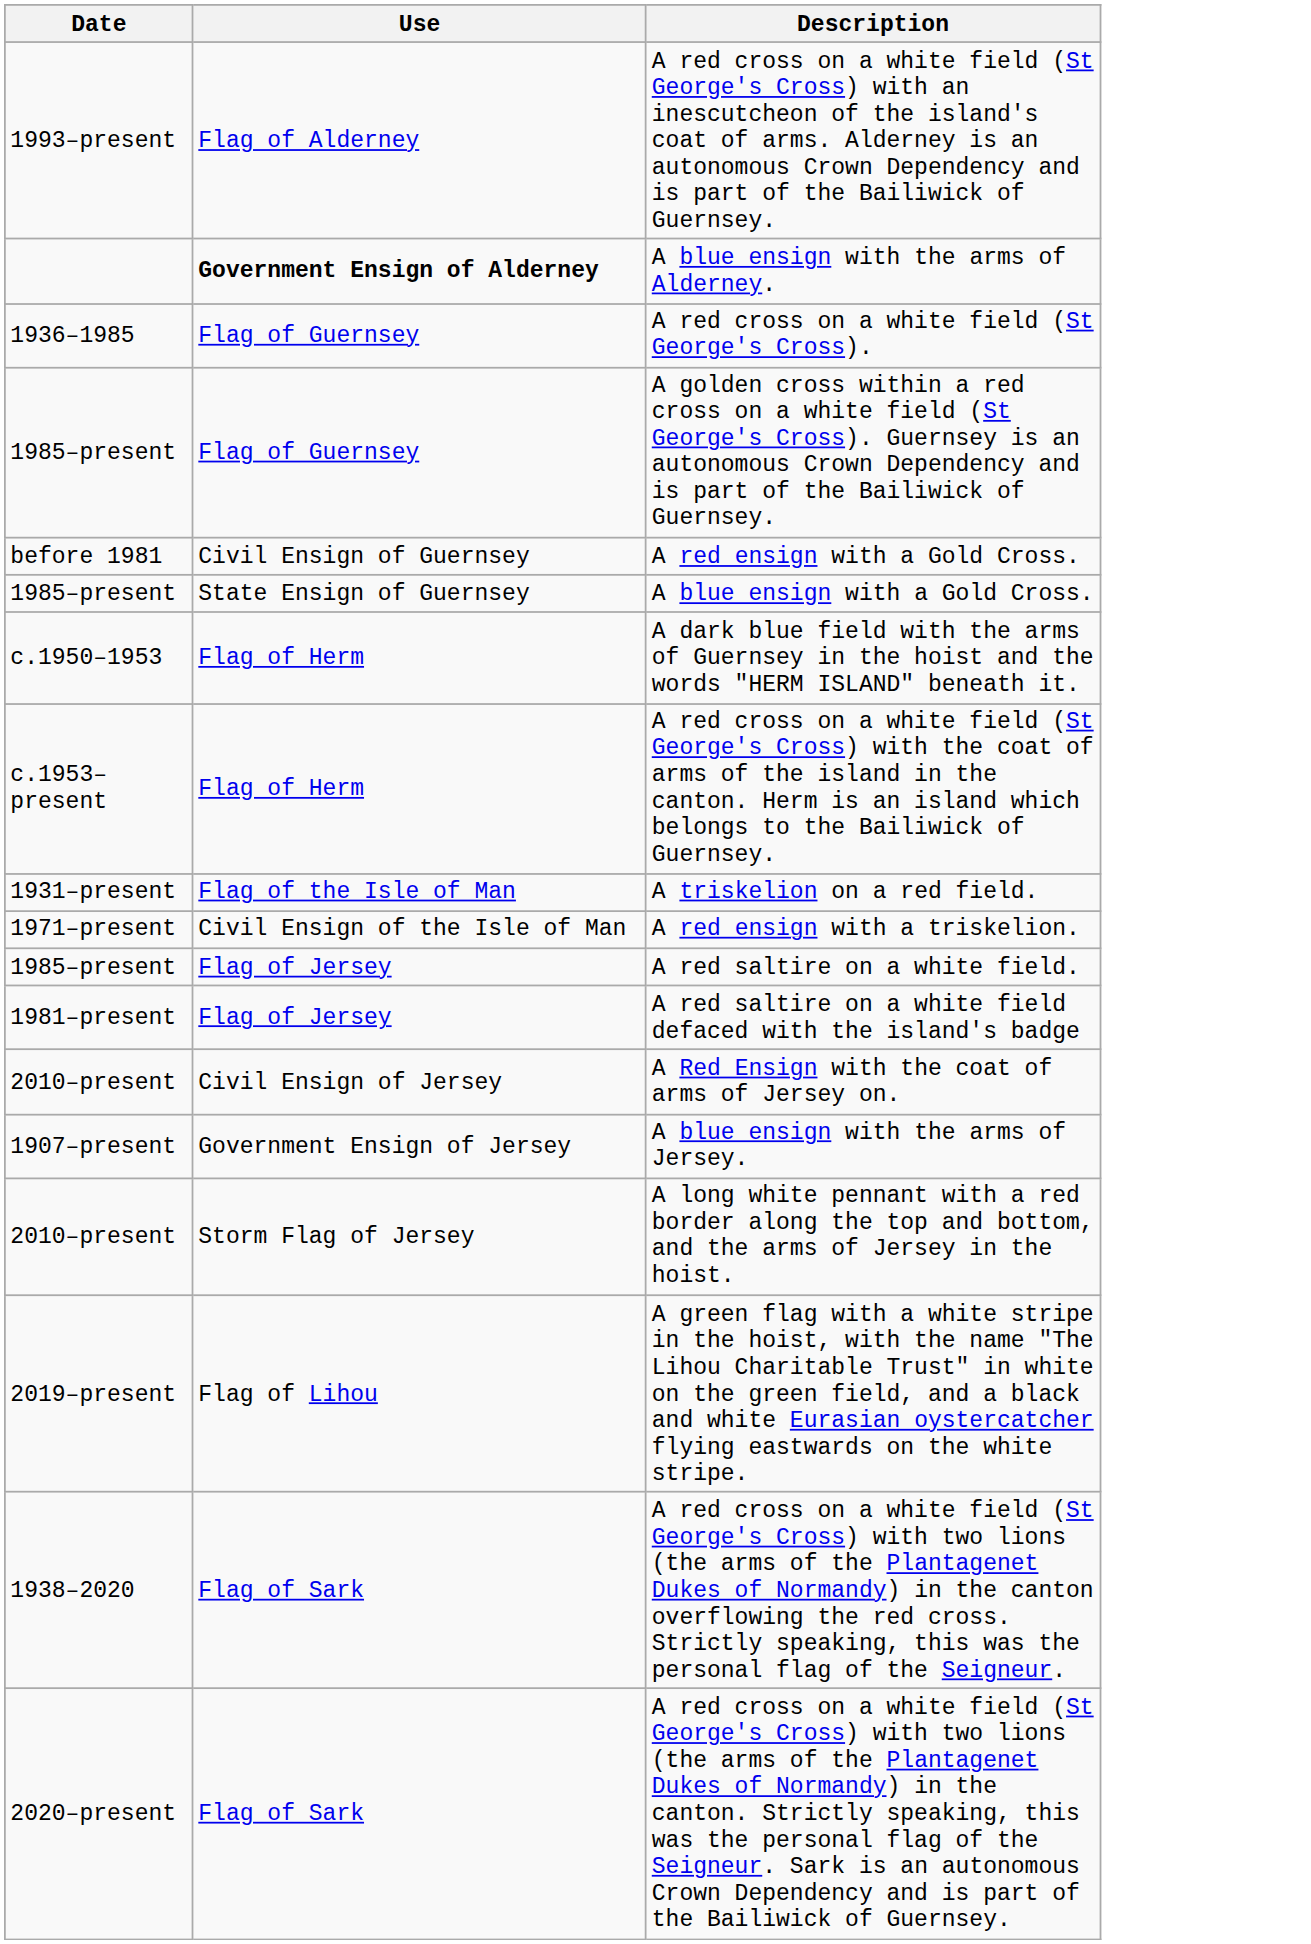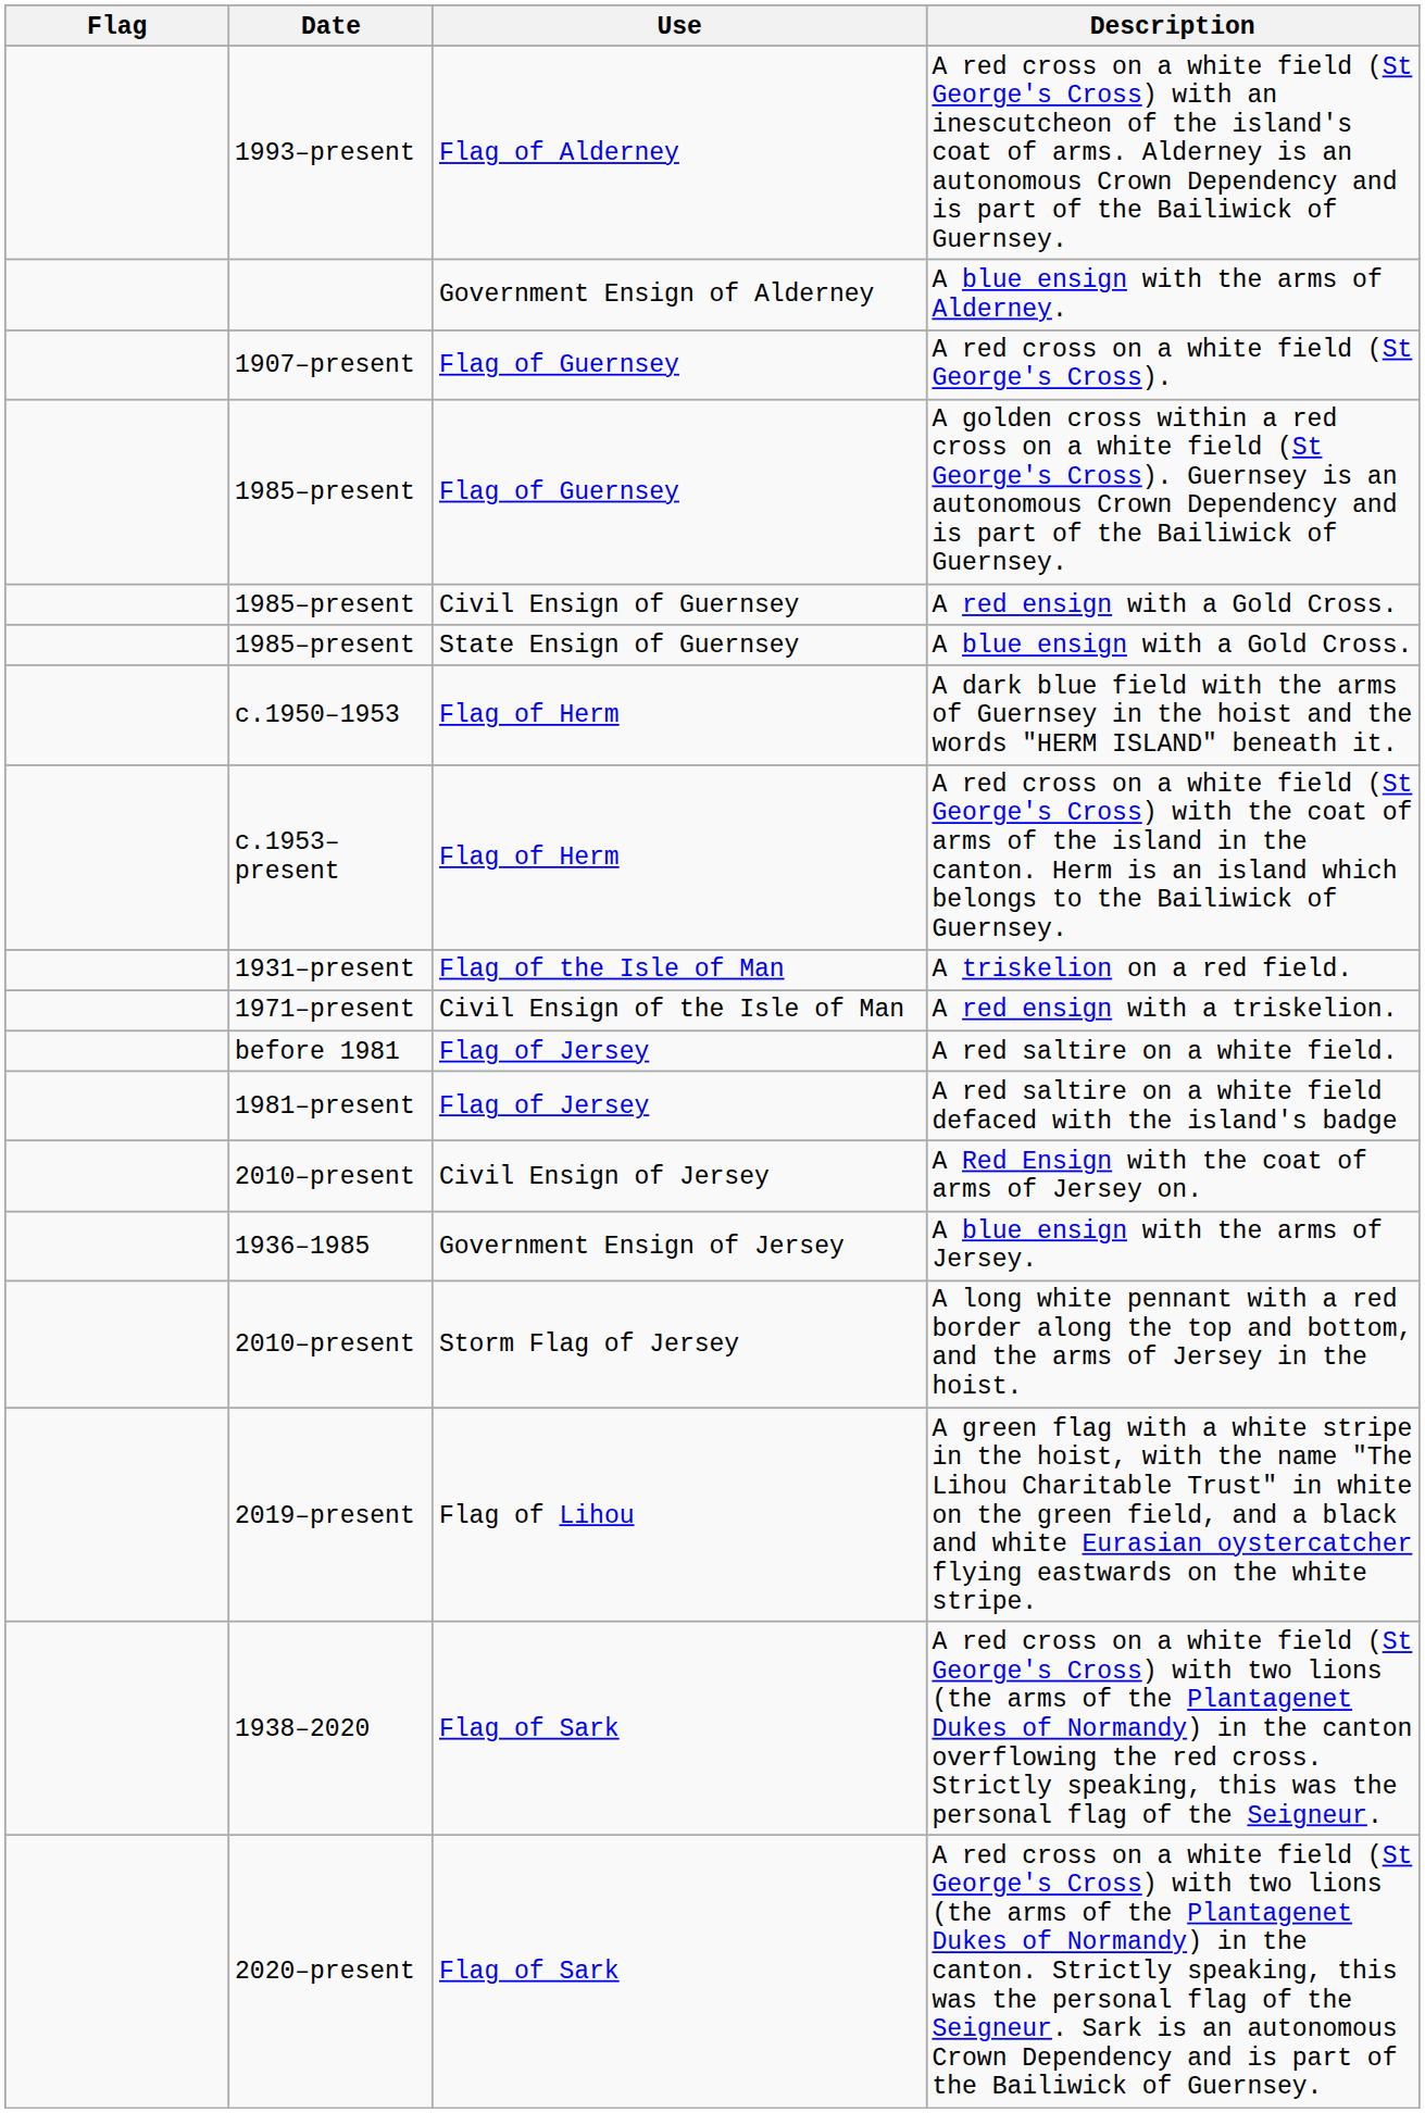 <table class="wikitable">
 <tr style="background:#efefef;">
+<th style="width:110px;">Flag</th>
 <th style="width:100px;">Date</th>
 <th style="width:250px;">Use</th>
 <th style="width:250px;">Description</th>
 </tr>
 <tr>
+<td></td>
 <td>1993–present</td>
 <td><a href='#'>Flag of Alderney</a></td>
 <td>A red cross on a white field (<a href='#'>St George's Cross</a>) with an inescutcheon of the island's coat of arms. Alderney is an autonomous Crown Dependency and is part of the Bailiwick of Guernsey.</td>
 </tr>
 <tr>
 <td></td>
-<td><strong>Government Ensign of Alderney</strong></td>
+<td></td>
+<td>Government Ensign of Alderney</td>
 <td>A <a href='#'>blue ensign</a> with the arms of <a href='#'>Alderney</a>.</td>
 </tr>
 <tr>
-<td>1936–1985</td>
+<td></td>
+<td>1907–present</td>
 <td><a href='#'>Flag of Guernsey</a></td>
 <td>A red cross on a white field (<a href='#'>St George's Cross</a>).</td>
 </tr>
 <tr>
+<td></td>
 <td>1985–present</td>
 <td><a href='#'>Flag of Guernsey</a></td>
 <td>A golden cross within a red cross on a white field (<a href='#'>St George's Cross</a>). Guernsey is an autonomous Crown Dependency and is part of the Bailiwick of Guernsey.</td>
 </tr>
 <tr>
-<td>before 1981</td>
+<td></td>
+<td>1985–present</td>
 <td>Civil Ensign of Guernsey</td>
 <td>A <a href='#'>red ensign</a> with a Gold Cross.</td>
 </tr>
 <tr>
+<td></td>
 <td>1985–present</td>
 <td>State Ensign of Guernsey</td>
 <td>A <a href='#'>blue ensign</a> with a Gold Cross.</td>
 </tr>
 <tr>
+<td></td>
 <td>c.1950–1953</td>
 <td><a href='#'>Flag of Herm</a></td>
 <td>A dark blue field with the arms of Guernsey in the hoist and the words "HERM ISLAND" beneath it.</td>
 </tr>
 <tr>
+<td></td>
 <td>c.1953–present</td>
 <td><a href='#'>Flag of Herm</a></td>
 <td>A red cross on a white field (<a href='#'>St George's Cross</a>) with the coat of arms of the island in the canton. Herm is an island which belongs to the Bailiwick of Guernsey.</td>
 </tr>
 <tr>
+<td></td>
 <td>1931–present</td>
 <td><a href='#'>Flag of the Isle of Man</a></td>
 <td>A <a href='#'>triskelion</a> on a red field.</td>
 </tr>
 <tr>
+<td></td>
 <td>1971–present</td>
 <td>Civil Ensign of the Isle of Man</td>
 <td>A <a href='#'>red ensign</a> with a triskelion.</td>
 </tr>
 <tr>
-<td>1985–present</td>
+<td></td>
+<td>before 1981</td>
 <td><a href='#'>Flag of Jersey</a></td>
 <td>A red saltire on a white field.</td>
 </tr>
 <tr>
+<td></td>
 <td>1981–present</td>
 <td><a href='#'>Flag of Jersey</a></td>
 <td>A red saltire on a white field defaced with the island's badge</td>
 </tr>
 <tr>
+<td></td>
 <td>2010–present</td>
 <td>Civil Ensign of Jersey</td>
 <td>A <a href='#'>Red Ensign</a> with the coat of arms of Jersey on.</td>
 </tr>
 <tr>
-<td>1907–present</td>
+<td></td>
+<td>1936–1985</td>
 <td>Government Ensign of Jersey</td>
 <td>A <a href='#'>blue ensign</a> with the arms of Jersey.</td>
 </tr>
 <tr>
+<td></td>
 <td>2010–present</td>
 <td>Storm Flag of Jersey</td>
 <td>A long white pennant with a red border along the top and bottom, and the arms of Jersey in the hoist.</td>
 </tr>
 <tr>
+<td></td>
 <td>2019–present</td>
 <td>Flag of <a href='#'>Lihou</a></td>
 <td>A green flag with a white stripe in the hoist, with the name "The Lihou Charitable Trust" in white on the green field, and a black and white <a href='#'>Eurasian oystercatcher</a> flying eastwards on the white stripe.</td>
 </tr>
 <tr>
+<td></td>
 <td>1938–2020</td>
 <td><a href='#'>Flag of Sark</a></td>
 <td>A red cross on a white field (<a href='#'>St George's Cross</a>) with two lions (the arms of the <a href='#'>Plantagenet</a> <a href='#'>Dukes of Normandy</a>) in the canton overflowing the red cross. Strictly speaking, this was the personal flag of the <a href='#'>Seigneur</a>.</td>
 </tr>
 <tr>
+<td></td>
 <td>2020–present</td>
 <td><a href='#'>Flag of Sark</a></td>
 <td>A red cross on a white field (<a href='#'>St George's Cross</a>) with two lions (the arms of the <a href='#'>Plantagenet</a> <a href='#'>Dukes of Normandy</a>) in the canton. Strictly speaking, this was the personal flag of the <a href='#'>Seigneur</a>. Sark is an autonomous Crown Dependency and is part of the Bailiwick of Guernsey.</td>
 </tr>
 </table>
